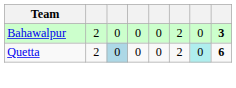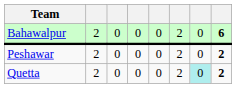 <table class="wikitable sortable" style="text-align: center">
 <tr>
 <th style="width:100px;">Team</th>
 <th style="width:20px;"></th>
 <th style="width:20px;"></th>
 <th style="width:20px;"></th>
 <th style="width:20px;"></th>
 <th style="width:20px;"></th>
 <th style="width:20px;"></th>
 <th style="width:20px;"></th>
 </tr>
 <tr bgcolor="#ccffcc">
 <td style="text-align:left"><a href='#'>Bahawalpur</a></td>
 <td>2</td>
 <td>0</td>
 <td>0</td>
 <td>0</td>
 <td>2</td>
 <td>0</td>
-<td><strong>3</strong></td>
+<td><strong>6</strong></td>
+</tr>
+<tr style="border-top:solid #000000">
+<td style="text-align:left"><a href='#'>Peshawar</a></td>
+<td>2</td>
+<td>0</td>
+<td>0</td>
+<td>0</td>
+<td>2</td>
+<td>0</td>
+<td><strong>2</strong></td>
 </tr>
 <tr>
 <td style="text-align:left"><a href='#'>Quetta</a></td>
 <td>2</td>
-<td style="background: lightblue;">0</td>
+<td>0</td>
 <td>0</td>
 <td>0</td>
 <td>2</td>
 <td style="background: paleturquoise;">0</td>
-<td><strong>6</strong></td>
+<td><strong>2</strong></td>
 </tr>
 </table>
